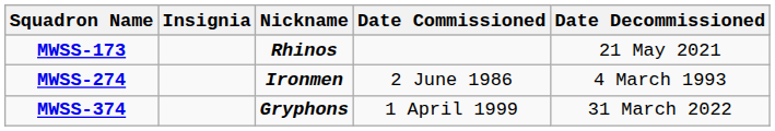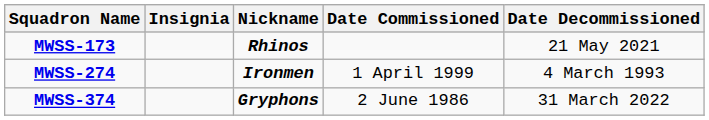 <table class="wikitable" style="text-align:center;">
 <tr bgcolor="#CCCCCC">
 <th>Squadron Name</th>
 <th>Insignia</th>
 <th>Nickname</th>
 <th>Date Commissioned</th>
 <th>Date Decommissioned</th>
 </tr>
 <tr>
 <td><strong><a href='#'>MWSS-173</a></strong></td>
 <td></td>
 <td><strong><em>Rhinos</em></strong></td>
 <td></td>
 <td>21 May 2021</td>
 </tr>
 <tr>
 <td><strong><a href='#'>MWSS-274</a></strong></td>
 <td><strong></strong></td>
 <td><strong><em>Ironmen</em></strong></td>
-<td>2 June 1986</td>
+<td>1 April 1999</td>
 <td>4 March 1993</td>
 </tr>
 <tr>
 <td><strong><a href='#'>MWSS-374</a></strong></td>
 <td><strong></strong></td>
 <td><strong><em>Gryphons</em></strong></td>
-<td>1 April 1999</td>
+<td>2 June 1986</td>
 <td>31 March 2022</td>
 </tr>
 </table>
